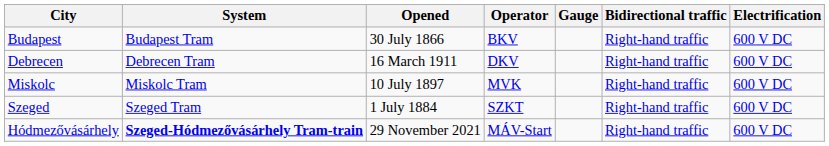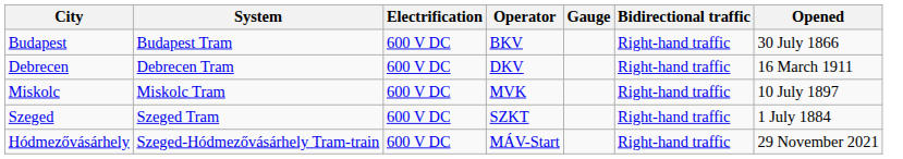 <table class="wikitable">
 <tr>
 <th>City</th>
 <th>System</th>
-<th>Opened</th>
+<th>Electrification</th>
 <th>Operator</th>
 <th>Gauge</th>
 <th>Bidirectional traffic</th>
-<th>Electrification</th>
+<th>Opened</th>
 </tr>
 <tr>
 <td><a href='#'>Budapest</a></td>
 <td><a href='#'>Budapest Tram</a></td>
-<td>30 July 1866</td>
+<td><a href='#'>600 V DC</a></td>
 <td><a href='#'>BKV</a></td>
 <td></td>
 <td><a href='#'>Right-hand traffic</a></td>
-<td><a href='#'>600 V DC</a></td>
+<td>30 July 1866</td>
 </tr>
 <tr>
 <td><a href='#'>Debrecen</a></td>
 <td><a href='#'>Debrecen Tram</a></td>
-<td>16 March 1911</td>
+<td><a href='#'>600 V DC</a></td>
 <td><a href='#'>DKV</a></td>
 <td></td>
 <td><a href='#'>Right-hand traffic</a></td>
-<td><a href='#'>600 V DC</a></td>
+<td>16 March 1911</td>
 </tr>
 <tr>
 <td><a href='#'>Miskolc</a></td>
 <td><a href='#'>Miskolc Tram</a></td>
-<td>10 July 1897</td>
+<td><a href='#'>600 V DC</a></td>
 <td><a href='#'>MVK</a></td>
 <td></td>
 <td><a href='#'>Right-hand traffic</a></td>
-<td><a href='#'>600 V DC</a></td>
+<td>10 July 1897</td>
 </tr>
 <tr>
 <td><a href='#'>Szeged</a></td>
 <td><a href='#'>Szeged Tram</a></td>
-<td>1 July 1884</td>
+<td><a href='#'>600 V DC</a></td>
 <td><a href='#'>SZKT</a></td>
 <td></td>
 <td><a href='#'>Right-hand traffic</a></td>
-<td><a href='#'>600 V DC</a></td>
+<td>1 July 1884</td>
 </tr>
 <tr>
 <td><a href='#'>Hódmezővásárhely</a></td>
-<td><strong><a href='#'>Szeged-Hódmezővásárhely Tram-train</a></strong></td>
-<td>29 November 2021</td>
+<td><a href='#'>Szeged-Hódmezővásárhely Tram-train</a></td>
+<td><a href='#'>600 V DC</a></td>
 <td><a href='#'>MÁV-Start</a></td>
 <td></td>
 <td><a href='#'>Right-hand traffic</a></td>
-<td><a href='#'>600 V DC</a></td>
+<td>29 November 2021</td>
 </tr>
 </table>
